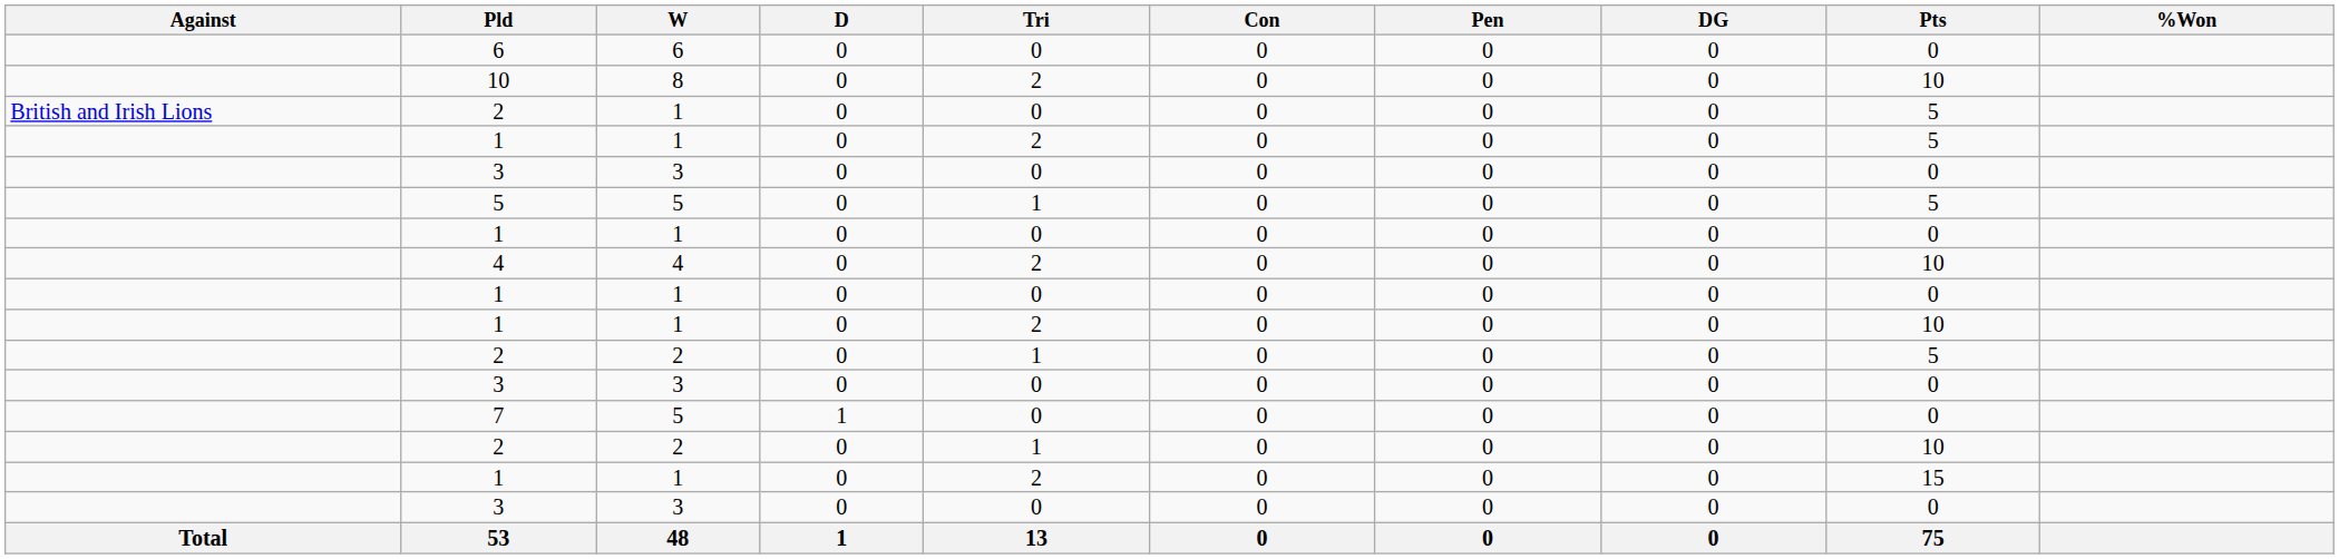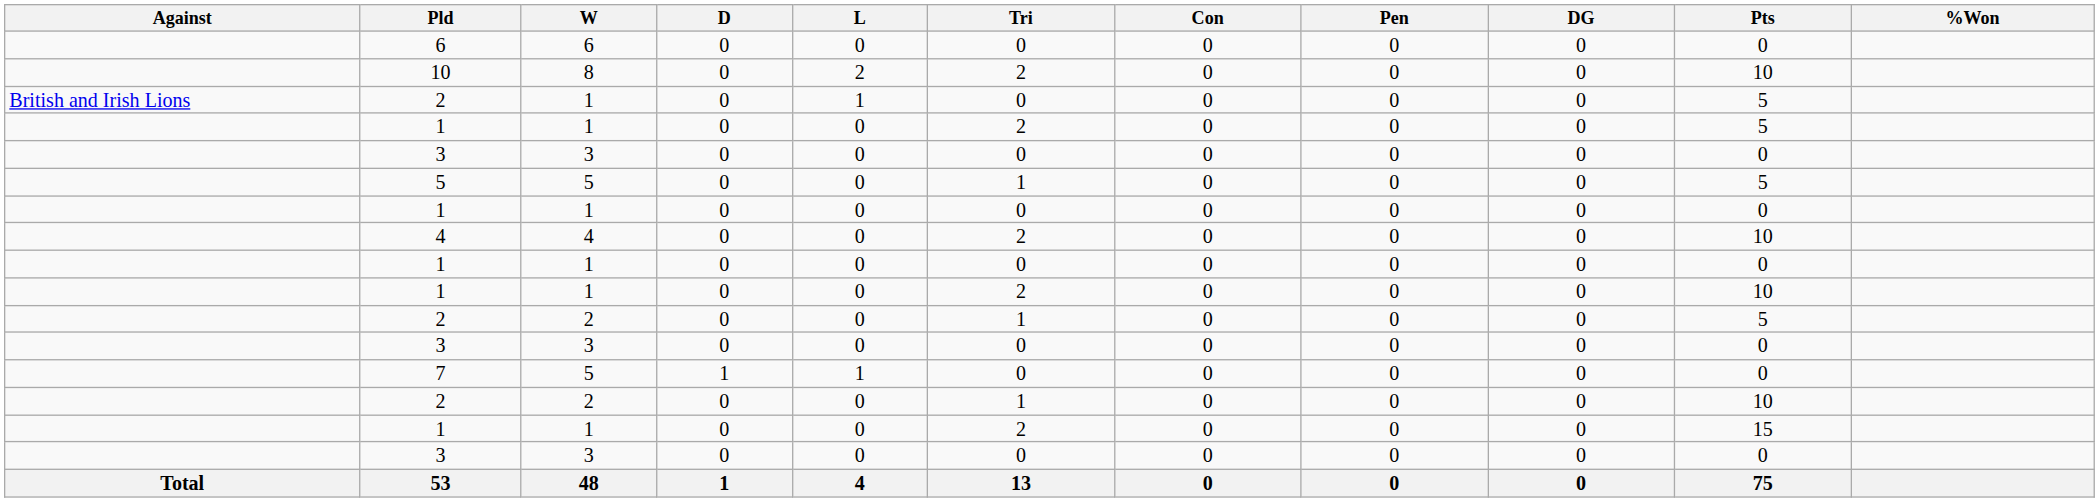 <table class="wikitable sortable"  style="text-align:center; line-height:90%; font-size:95%; width:100%;">
 <tr>
 <th style="width:17%; font-size:90%;">Against</th>
 <th abbr="Played" style="width:25px; font-size:90%;">Pld</th>
 <th abbr="Won" style="width:20px; font-size:90%;">W</th>
 <th abbr="Drawn" style="width:20px; font-size:90%;">D</th>
+<th abbr="Lost" style="width:20px; font-size:90%;">L</th>
 <th abbr="Tries" style="width:30px; font-size:90%;">Tri</th>
 <th abbr="Conversions" style="width:30px; font-size:90%;">Con</th>
 <th abbr="Penalties" style="width:30px; font-size:90%;">Pen</th>
 <th abbr="Penalties" style="width:30px; font-size:90%;">DG</th>
 <th abbr="Points" style="width:28px; font-size:90%;">Pts</th>
 <th abbr="Won" style="width:28px; font-size:90%;">%Won</th>
 </tr>
 <tr>
 <td style="text-align:left;"></td>
 <td>6</td>
 <td>6</td>
 <td>0</td>
 <td>0</td>
 <td>0</td>
 <td>0</td>
 <td>0</td>
 <td>0</td>
+<td>0</td>
 <td></td>
 </tr>
 <tr>
 <td style="text-align:left;"></td>
 <td>10</td>
 <td>8</td>
 <td>0</td>
+<td>2</td>
 <td>2</td>
 <td>0</td>
 <td>0</td>
 <td>0</td>
 <td>10</td>
 <td></td>
 </tr>
 <tr>
 <td style="text-align:left;"><a href='#'>British and Irish Lions</a></td>
 <td>2</td>
 <td>1</td>
 <td>0</td>
+<td>1</td>
 <td>0</td>
 <td>0</td>
 <td>0</td>
 <td>0</td>
 <td>5</td>
 <td></td>
 </tr>
 <tr>
 <td style="text-align:left;"></td>
 <td>1</td>
 <td>1</td>
+<td>0</td>
 <td>0</td>
 <td>2</td>
 <td>0</td>
 <td>0</td>
 <td>0</td>
 <td>5</td>
 <td></td>
 </tr>
 <tr>
 <td style="text-align:left;"></td>
 <td>3</td>
 <td>3</td>
 <td>0</td>
 <td>0</td>
 <td>0</td>
 <td>0</td>
 <td>0</td>
 <td>0</td>
+<td>0</td>
 <td></td>
 </tr>
 <tr>
 <td style="text-align:left;"></td>
 <td>5</td>
 <td>5</td>
+<td>0</td>
 <td>0</td>
 <td>1</td>
 <td>0</td>
 <td>0</td>
 <td>0</td>
 <td>5</td>
 <td></td>
 </tr>
 <tr>
 <td style="text-align:left;"></td>
 <td>1</td>
 <td>1</td>
 <td>0</td>
 <td>0</td>
 <td>0</td>
 <td>0</td>
 <td>0</td>
 <td>0</td>
+<td>0</td>
 <td></td>
 </tr>
 <tr>
 <td style="text-align:left;"></td>
 <td>4</td>
 <td>4</td>
+<td>0</td>
 <td>0</td>
 <td>2</td>
 <td>0</td>
 <td>0</td>
 <td>0</td>
 <td>10</td>
 <td></td>
 </tr>
 <tr>
 <td style="text-align:left;"></td>
 <td>1</td>
 <td>1</td>
 <td>0</td>
 <td>0</td>
 <td>0</td>
 <td>0</td>
 <td>0</td>
 <td>0</td>
+<td>0</td>
 <td></td>
 </tr>
 <tr>
 <td style="text-align:left;"></td>
 <td>1</td>
 <td>1</td>
+<td>0</td>
 <td>0</td>
 <td>2</td>
 <td>0</td>
 <td>0</td>
 <td>0</td>
 <td>10</td>
 <td></td>
 </tr>
 <tr>
 <td style="text-align:left;"></td>
 <td>2</td>
 <td>2</td>
+<td>0</td>
 <td>0</td>
 <td>1</td>
 <td>0</td>
 <td>0</td>
 <td>0</td>
 <td>5</td>
 <td></td>
 </tr>
 <tr>
 <td style="text-align:left;"></td>
 <td>3</td>
 <td>3</td>
 <td>0</td>
 <td>0</td>
 <td>0</td>
 <td>0</td>
 <td>0</td>
 <td>0</td>
+<td>0</td>
 <td></td>
 </tr>
 <tr>
 <td style="text-align:left;"></td>
 <td>7</td>
 <td>5</td>
+<td>1</td>
 <td>1</td>
 <td>0</td>
 <td>0</td>
 <td>0</td>
 <td>0</td>
 <td>0</td>
 <td></td>
 </tr>
 <tr>
 <td style="text-align:left;"></td>
 <td>2</td>
 <td>2</td>
 <td>0</td>
+<td>0</td>
 <td>1</td>
 <td>0</td>
 <td>0</td>
 <td>0</td>
 <td>10</td>
 <td></td>
 </tr>
 <tr>
 <td style="text-align:left;"></td>
 <td>1</td>
 <td>1</td>
+<td>0</td>
 <td>0</td>
 <td>2</td>
 <td>0</td>
 <td>0</td>
 <td>0</td>
 <td>15</td>
 <td></td>
 </tr>
 <tr>
 <td style="text-align:left;"></td>
 <td>3</td>
 <td>3</td>
 <td>0</td>
 <td>0</td>
 <td>0</td>
 <td>0</td>
 <td>0</td>
 <td>0</td>
+<td>0</td>
 <td></td>
 </tr>
 <tr class="sortbottom">
 <th>Total</th>
 <th>53</th>
 <th>48</th>
 <th>1</th>
+<th>4</th>
 <th>13</th>
 <th>0</th>
 <th>0</th>
 <th>0</th>
 <th>75</th>
 <th></th>
 </tr>
 </table>
